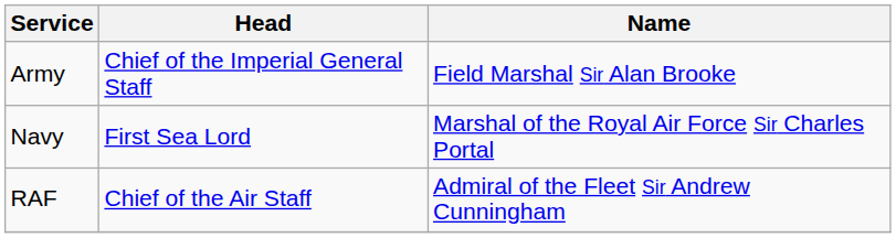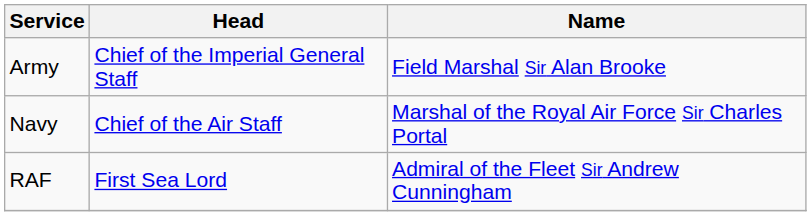 <table class="wikitable">
 <tr>
 <th>Service</th>
 <th>Head</th>
 <th>Name</th>
 </tr>
 <tr>
 <td>Army</td>
 <td><a href='#'>Chief of the Imperial General Staff</a></td>
 <td><a href='#'>Field Marshal</a> <a href='#'><small>Sir</small> Alan Brooke</a></td>
 </tr>
 <tr>
 <td>Navy</td>
-<td><a href='#'>First Sea Lord</a></td>
+<td><a href='#'>Chief of the Air Staff</a></td>
 <td><a href='#'>Marshal of the Royal Air Force</a> <a href='#'><small>Sir</small> Charles Portal</a></td>
 </tr>
 <tr>
 <td>RAF</td>
-<td><a href='#'>Chief of the Air Staff</a></td>
+<td><a href='#'>First Sea Lord</a></td>
 <td><a href='#'>Admiral of the Fleet</a> <a href='#'><small>Sir</small> Andrew Cunningham</a></td>
 </tr>
 <tr>
 </tr>
 </table>
